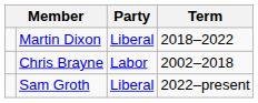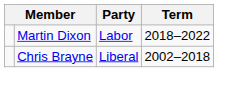 <table class="wikitable">
 <tr>
 <th colspan="2">Member</th>
 <th>Party</th>
 <th>Term</th>
 </tr>
 <tr>
 <td> </td>
 <td><a href='#'>Martin Dixon</a></td>
-<td><a href='#'>Liberal</a></td>
+<td><a href='#'>Labor</a></td>
 <td>2018–2022</td>
 </tr>
 <tr>
 <td> </td>
 <td><a href='#'>Chris Brayne</a></td>
-<td><a href='#'>Labor</a></td>
+<td><a href='#'>Liberal</a></td>
 <td>2002–2018</td>
 </tr>
-<tr>
-<td> </td>
-<td><a href='#'>Sam Groth</a></td>
-<td><a href='#'>Liberal</a></td>
-<td>2022–present</td>
-</tr>
 </table>
